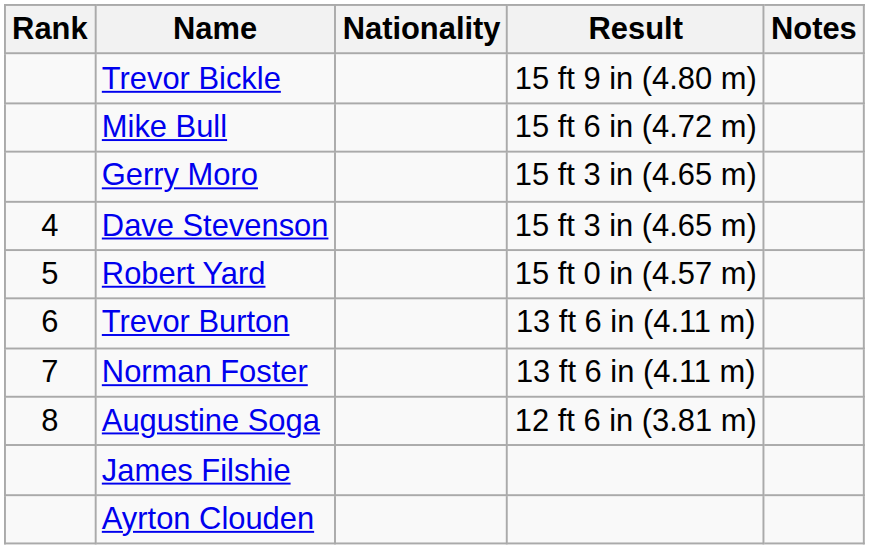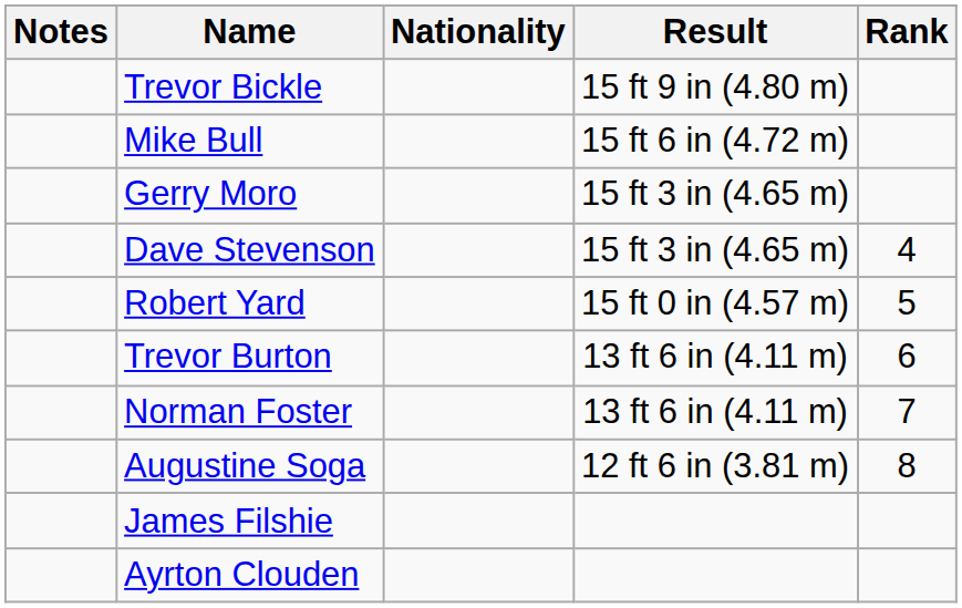 <table class="wikitable sortable" style=" text-align:center">
 <tr>
-<th scope="col">Rank</th>
+<th scope="col">Notes</th>
 <th scope="col">Name</th>
 <th scope="col">Nationality</th>
 <th scope="col">Result</th>
-<th scope="col">Notes</th>
+<th scope="col">Rank</th>
 </tr>
 <tr>
 <td></td>
 <td align=left><a href='#'>Trevor Bickle</a></td>
 <td align=left></td>
 <td>15 ft 9 in (4.80 m)</td>
 <td></td>
 </tr>
 <tr>
 <td></td>
 <td align=left><a href='#'>Mike Bull</a></td>
 <td align=left></td>
 <td>15 ft 6 in (4.72 m)</td>
 <td></td>
 </tr>
 <tr>
 <td></td>
 <td align=left><a href='#'>Gerry Moro</a></td>
 <td align=left></td>
 <td>15 ft 3 in (4.65 m)</td>
 <td></td>
 </tr>
 <tr>
-<td>4</td>
+<td></td>
 <td align=left><a href='#'>Dave Stevenson</a></td>
 <td align=left></td>
 <td>15 ft 3 in (4.65 m)</td>
-<td></td>
+<td>4</td>
 </tr>
 <tr>
-<td>5</td>
+<td></td>
 <td align=left><a href='#'>Robert Yard</a></td>
 <td align=left></td>
 <td>15 ft 0 in (4.57 m)</td>
-<td></td>
+<td>5</td>
 </tr>
 <tr>
-<td>6</td>
+<td></td>
 <td align=left><a href='#'>Trevor Burton</a></td>
 <td align=left></td>
 <td>13 ft 6 in (4.11 m)</td>
-<td></td>
+<td>6</td>
 </tr>
 <tr>
-<td>7</td>
+<td></td>
 <td align=left><a href='#'>Norman Foster</a></td>
 <td align=left></td>
 <td>13 ft 6 in (4.11 m)</td>
-<td></td>
+<td>7</td>
 </tr>
 <tr>
-<td>8</td>
+<td></td>
 <td align=left><a href='#'>Augustine Soga</a></td>
 <td align=left></td>
 <td>12 ft 6 in (3.81 m)</td>
-<td></td>
+<td>8</td>
 </tr>
 <tr>
 <td></td>
 <td align=left><a href='#'>James Filshie</a></td>
 <td align=left></td>
 <td></td>
 <td></td>
 </tr>
 <tr>
 <td></td>
 <td align=left><a href='#'>Ayrton Clouden</a></td>
 <td align=left></td>
 <td></td>
 <td></td>
 </tr>
 </table>
